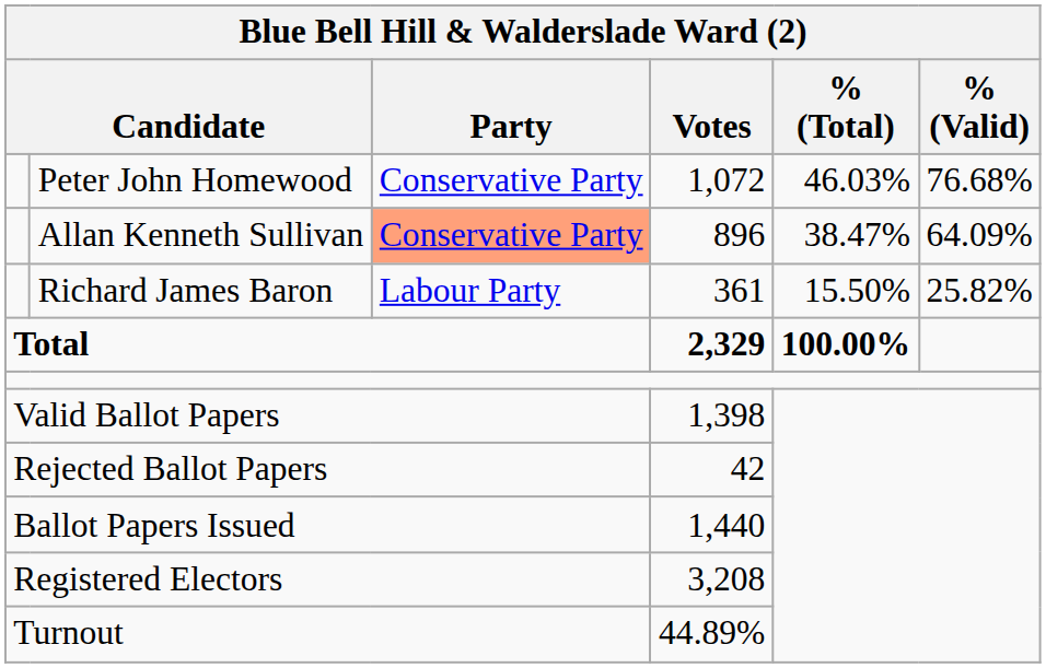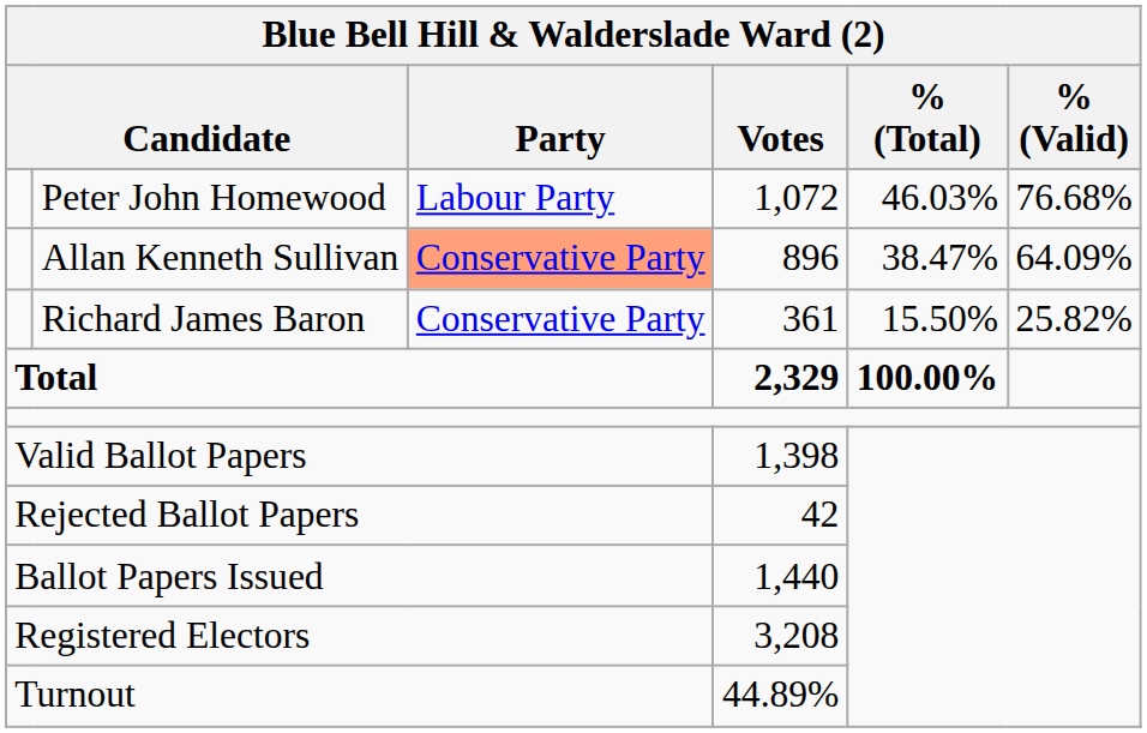 <table class="wikitable" border="1" style="text-align:right; font-size:100%">
 <tr>
 <th align=center colspan=6>Blue Bell Hill & Walderslade Ward (2)</th>
 </tr>
 <tr>
 <th valign=bottom align=left colspan=2>Candidate</th>
 <th valign=bottom align=left>Party</th>
 <th valign=bottom align=center>Votes</th>
 <th align=center>%<br>(Total)</th>
 <th align=center>%<br>(Valid)</th>
 </tr>
 <tr>
 <td bgcolor=> </td>
 <td align=left>Peter John Homewood</td>
-<td align=left><a href='#'>Conservative Party</a></td>
+<td align=left><a href='#'>Labour Party</a></td>
 <td>1,072</td>
 <td>46.03%</td>
 <td>76.68%</td>
 </tr>
 <tr>
 <td bgcolor=> </td>
 <td align=left>Allan Kenneth Sullivan</td>
 <td align=left style="background: lightsalmon;"><a href='#'>Conservative Party</a></td>
 <td>896</td>
 <td>38.47%</td>
 <td>64.09%</td>
 </tr>
 <tr>
 <td bgcolor=> </td>
 <td align=left>Richard James Baron</td>
-<td align=left><a href='#'>Labour Party</a></td>
+<td align=left><a href='#'>Conservative Party</a></td>
 <td>361</td>
 <td>15.50%</td>
 <td>25.82%</td>
 </tr>
 <tr>
 <td align=left colspan=3><strong>Total</strong></td>
 <td><strong>2,329</strong></td>
 <td><strong>100.00%</strong></td>
 <td></td>
 </tr>
 <tr>
 <td align=left colspan=6></td>
 </tr>
 <tr>
 <td align=left colspan=3>Valid Ballot Papers</td>
 <td>1,398</td>
 <td colspan=2 rowspan=5></td>
 </tr>
 <tr>
 <td align=left colspan=3>Rejected Ballot Papers</td>
 <td>42</td>
 </tr>
 <tr>
 <td align=left colspan=3>Ballot Papers Issued</td>
 <td>1,440</td>
 </tr>
 <tr>
 <td align=left colspan=3>Registered Electors</td>
 <td>3,208</td>
 </tr>
 <tr>
 <td align=left colspan=3>Turnout</td>
 <td>44.89%</td>
 </tr>
 </table>
